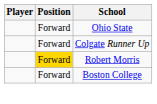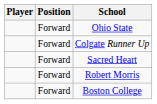 <table class="wikitable sortable" style="font-size: 95%;text-align: center;">
 <tr>
 <th>Player</th>
 <th>Position</th>
 <th>School</th>
 </tr>
 <tr>
 <td><strong></strong></td>
 <td>Forward</td>
 <td><a href='#'>Ohio State</a></td>
 </tr>
 <tr>
 <td></td>
 <td>Forward</td>
 <td><a href='#'>Colgate</a> <em>Runner Up</em></td>
 </tr>
 <tr>
 <td></td>
-<td style="background: gold;">Forward</td>
+<td>Forward</td>
+<td><a href='#'>Sacred Heart</a></td>
+</tr>
+<tr>
+<td></td>
+<td>Forward</td>
 <td><a href='#'>Robert Morris</a></td>
 </tr>
 <tr>
 <td></td>
 <td>Forward</td>
 <td><a href='#'>Boston College</a></td>
 </tr>
 </table>
